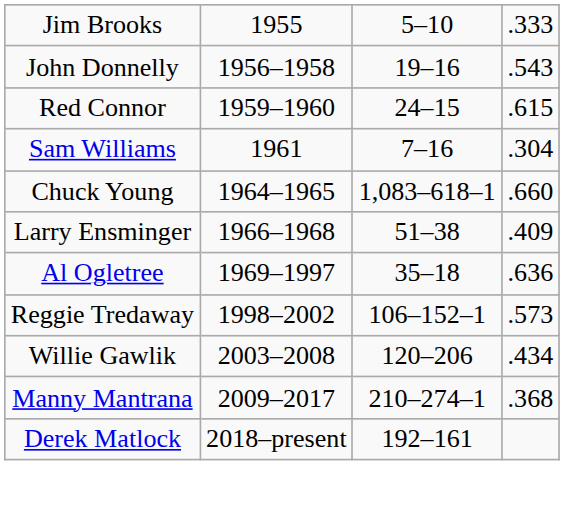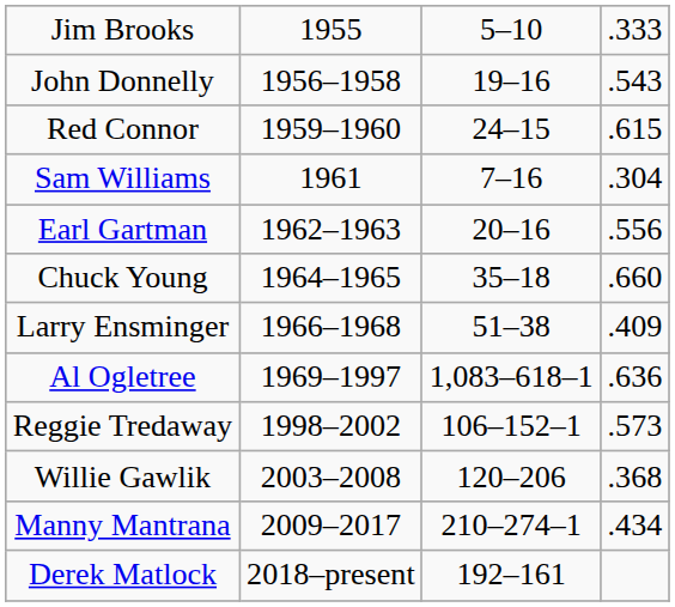 <table class="wikitable" style="text-align:center">
 <tr>
 <td>Jim Brooks</td>
 <td>1955</td>
 <td>5–10</td>
 <td>.333</td>
 </tr>
 <tr>
 <td>John Donnelly</td>
 <td>1956–1958</td>
 <td>19–16</td>
 <td>.543</td>
 </tr>
 <tr>
 <td>Red Connor</td>
 <td>1959–1960</td>
 <td>24–15</td>
 <td>.615</td>
 </tr>
 <tr>
 <td><a href='#'>Sam Williams</a></td>
 <td>1961</td>
 <td>7–16</td>
 <td>.304</td>
 </tr>
 <tr>
+<td><a href='#'>Earl Gartman</a></td>
+<td>1962–1963</td>
+<td>20–16</td>
+<td>.556</td>
+</tr>
+<tr>
 <td>Chuck Young</td>
 <td>1964–1965</td>
-<td>1,083–618–1</td>
+<td>35–18</td>
 <td>.660</td>
 </tr>
 <tr>
 <td>Larry Ensminger</td>
 <td>1966–1968</td>
 <td>51–38</td>
 <td>.409</td>
 </tr>
 <tr>
 <td><a href='#'>Al Ogletree</a></td>
 <td>1969–1997</td>
-<td>35–18</td>
+<td>1,083–618–1</td>
 <td>.636</td>
 </tr>
 <tr>
 <td>Reggie Tredaway</td>
 <td>1998–2002</td>
 <td>106–152–1</td>
 <td>.573</td>
 </tr>
 <tr>
 <td>Willie Gawlik</td>
 <td>2003–2008</td>
 <td>120–206</td>
-<td>.434</td>
+<td>.368</td>
 </tr>
 <tr>
 <td><a href='#'>Manny Mantrana</a></td>
 <td>2009–2017</td>
 <td>210–274–1</td>
-<td>.368</td>
+<td>.434</td>
 </tr>
 <tr>
 <td><a href='#'>Derek Matlock</a></td>
 <td>2018–present</td>
 <td>192–161</td>
 <td></td>
 </tr>
 </table>
